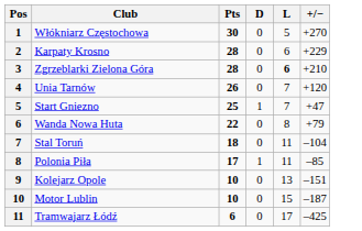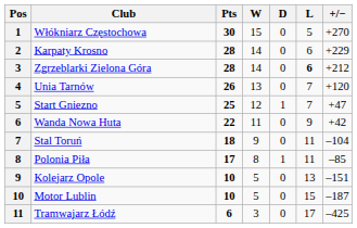 <table class="wikitable">
 <tr>
 <th width=30>Pos</th>
 <th width=250>Club</th>
 <th width=30>Pts</th>
+<th width=30>W</th>
 <th width=30>D</th>
 <th width=30>L</th>
 <th width=30>+/−</th>
 </tr>
 <tr align=center>
 <th>1</th>
 <td align=left><a href='#'>Włókniarz Częstochowa</a></td>
 <td><strong>30</strong></td>
+<td>15</td>
 <td>0</td>
 <td>5</td>
 <td>+270</td>
 </tr>
 <tr align=center>
 <th>2</th>
 <td align=left><a href='#'>Karpaty Krosno</a></td>
 <td><strong>28</strong></td>
+<td>14</td>
 <td>0</td>
 <td>6</td>
 <td>+229</td>
 </tr>
 <tr align=center>
 <th>3</th>
 <td align=left><a href='#'>Zgrzeblarki Zielona Góra</a></td>
 <td><strong>28</strong></td>
+<td>14</td>
 <td>0</td>
 <td><strong>6</strong></td>
-<td>+210</td>
+<td>+212</td>
 </tr>
 <tr align=center>
 <th>4</th>
 <td align=left><a href='#'>Unia Tarnów</a></td>
 <td><strong>26</strong></td>
+<td>13</td>
 <td>0</td>
 <td>7</td>
 <td>+120</td>
 </tr>
 <tr align=center>
 <th>5</th>
 <td align=left><a href='#'>Start Gniezno</a></td>
 <td><strong>25</strong></td>
+<td>12</td>
 <td>1</td>
 <td>7</td>
 <td>+47</td>
 </tr>
 <tr align=center>
 <th>6</th>
 <td align=left><a href='#'>Wanda Nowa Huta</a></td>
 <td><strong>22</strong></td>
+<td>11</td>
 <td>0</td>
-<td>8</td>
-<td>+79</td>
+<td>9</td>
+<td>+42</td>
 </tr>
 <tr align=center>
 <th>7</th>
 <td align=left><a href='#'>Stal Toruń</a></td>
 <td><strong>18</strong></td>
+<td>9</td>
 <td>0</td>
 <td>11</td>
 <td>–104</td>
 </tr>
 <tr align=center>
 <th>8</th>
 <td align=left><a href='#'>Polonia Piła</a></td>
 <td><strong>17</strong></td>
+<td>8</td>
 <td>1</td>
 <td>11</td>
 <td>–85</td>
 </tr>
 <tr align=center>
 <th>9</th>
 <td align=left><a href='#'>Kolejarz Opole</a></td>
 <td><strong>10</strong></td>
+<td>5</td>
 <td>0</td>
 <td>13</td>
 <td>–151</td>
 </tr>
 <tr align=center>
 <th>10</th>
 <td align=left><a href='#'>Motor Lublin</a></td>
 <td><strong>10</strong></td>
+<td>5</td>
 <td>0</td>
 <td>15</td>
 <td>–187</td>
 </tr>
 <tr align=center>
 <th>11</th>
 <td align=left><a href='#'>Tramwajarz Łódź</a></td>
 <td><strong>6</strong></td>
+<td>3</td>
 <td>0</td>
 <td>17</td>
 <td>–425</td>
 </tr>
 </table>
